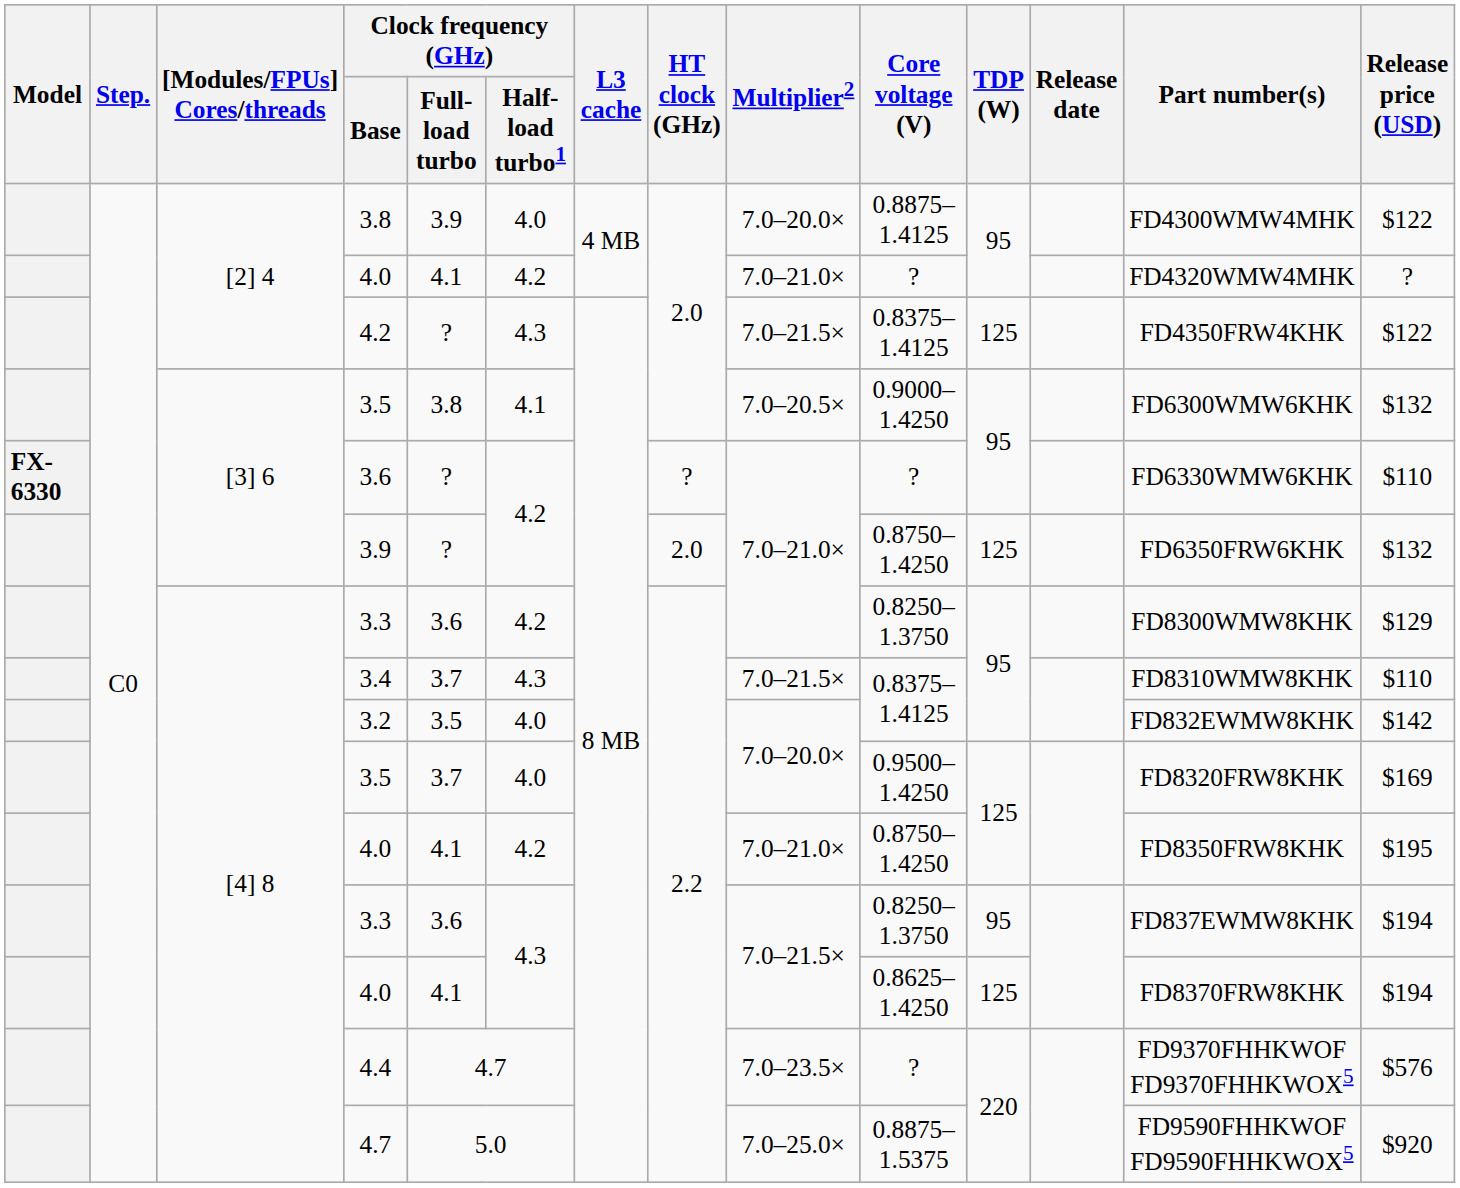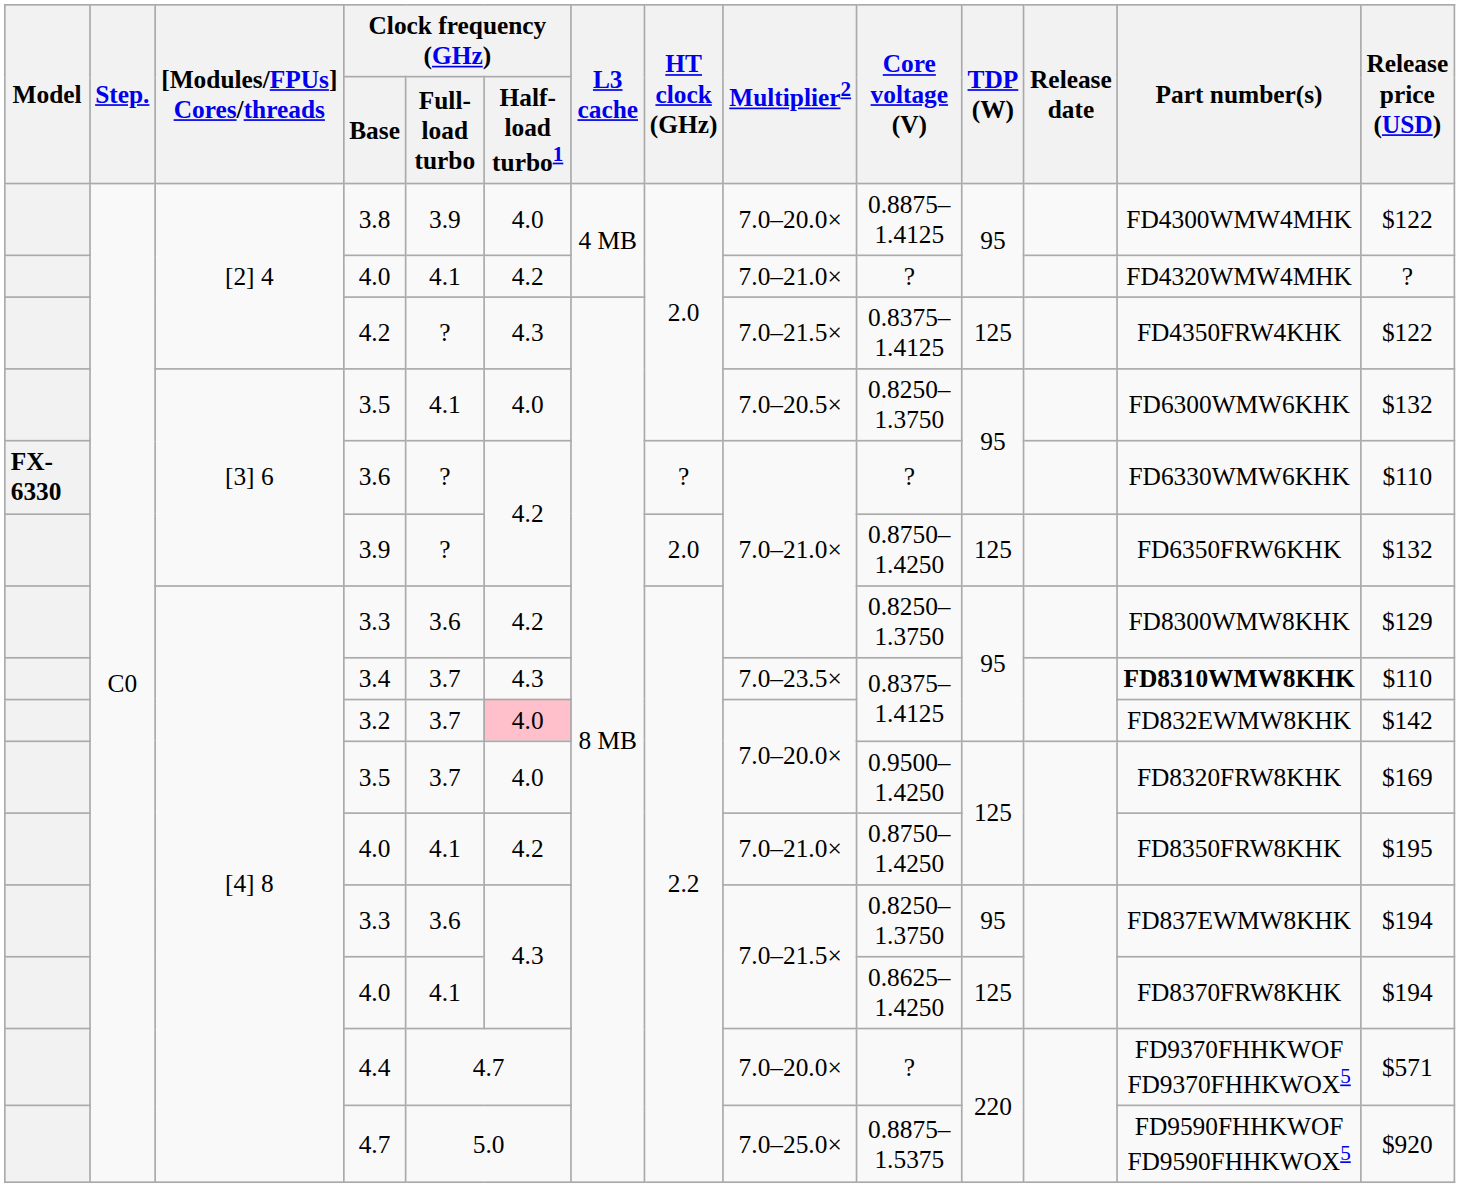 <table class="wikitable" style="font-size: 95%; text-align: center;">
 <tr>
 <th rowspan="2">Model</th>
 <th rowspan="2"><a href='#'>Step.</a></th>
 <th rowspan="2">[Modules/<a href='#'>FPUs</a>]<br><a href='#'>Cores</a>/<a href='#'>threads</a></th>
 <th colspan="3">Clock frequency (<a href='#'>GHz</a>)</th>
 <th rowspan="2"><a href='#'>L3<br>cache</a></th>
 <th rowspan="2"><a href='#'>HT<br>clock</a><br>(GHz)</th>
 <th rowspan="2"><a href='#'>Multiplier</a><sup><a href='#'>2</a></sup></th>
 <th rowspan="2"><a href='#'>Core voltage</a><br>(V)</th>
 <th rowspan="2"><a href='#'>TDP</a><br>(W)</th>
 <th rowspan="2">Release<br>date</th>
 <th rowspan="2">Part number(s)</th>
 <th rowspan="2">Release<br>price<br>(<a href='#'>USD</a>)</th>
 </tr>
 <tr>
 <th>Base</th>
 <th>Full-load<br>turbo</th>
 <th>Half-load<br>turbo<sup><a href='#'>1</a></sup></th>
 </tr>
 <tr>
 <th style="text-align:left;"></th>
 <td rowspan="15">C0</td>
 <td rowspan="3">[2] 4</td>
 <td>3.8</td>
 <td>3.9</td>
 <td>4.0</td>
 <td rowspan="2">4 MB</td>
 <td rowspan="4">2.0</td>
 <td>7.0–20.0×</td>
 <td>0.8875–1.4125</td>
 <td rowspan="2">95</td>
 <td></td>
 <td>FD4300WMW4MHK</td>
 <td>$122</td>
 </tr>
 <tr>
 <th style="text-align:left;"></th>
 <td>4.0</td>
 <td>4.1</td>
 <td>4.2</td>
 <td>7.0–21.0×</td>
 <td>?</td>
 <td></td>
 <td>FD4320WMW4MHK</td>
 <td>?</td>
 </tr>
 <tr>
 <th style="text-align:left;"></th>
 <td>4.2</td>
 <td>?</td>
 <td>4.3</td>
 <td rowspan="13">8 MB</td>
 <td>7.0–21.5×</td>
 <td>0.8375–1.4125</td>
 <td>125</td>
 <td></td>
 <td>FD4350FRW4KHK</td>
 <td>$122</td>
 </tr>
 <tr>
 <th style="text-align:left;"></th>
 <td rowspan="3">[3] 6</td>
 <td>3.5</td>
-<td>3.8</td>
 <td>4.1</td>
+<td>4.0</td>
 <td>7.0–20.5×</td>
-<td>0.9000–1.4250</td>
+<td>0.8250–1.3750</td>
 <td rowspan="2">95</td>
 <td></td>
 <td>FD6300WMW6KHK</td>
 <td>$132</td>
 </tr>
 <tr>
 <th style="text-align:left;">FX-6330</th>
 <td>3.6</td>
 <td>?</td>
 <td rowspan="2">4.2</td>
 <td>?</td>
 <td rowspan="3">7.0–21.0×</td>
 <td>?</td>
 <td></td>
 <td>FD6330WMW6KHK</td>
 <td>$110</td>
 </tr>
 <tr>
 <th style="text-align:left;"></th>
 <td>3.9</td>
 <td>?</td>
 <td>2.0</td>
 <td>0.8750–1.4250</td>
 <td>125</td>
 <td></td>
 <td>FD6350FRW6KHK</td>
 <td>$132</td>
 </tr>
 <tr>
 <th style="text-align:left;"></th>
 <td rowspan="9">[4] 8</td>
 <td>3.3</td>
 <td>3.6</td>
 <td>4.2</td>
 <td rowspan="9">2.2</td>
 <td>0.8250–1.3750</td>
 <td rowspan="3">95</td>
 <td></td>
 <td>FD8300WMW8KHK</td>
 <td>$129</td>
 </tr>
 <tr>
 <th style="text-align:left;"></th>
 <td>3.4</td>
 <td>3.7</td>
 <td>4.3</td>
-<td>7.0–21.5×</td>
+<td>7.0–23.5×</td>
 <td rowspan="2">0.8375–1.4125</td>
 <td rowspan="2"></td>
-<td>FD8310WMW8KHK</td>
+<td><strong>FD8310WMW8KHK</strong></td>
 <td>$110</td>
 </tr>
 <tr>
 <th style="text-align:left;"></th>
 <td>3.2</td>
-<td>3.5</td>
-<td>4.0</td>
+<td>3.7</td>
+<td style="background: pink;">4.0</td>
 <td rowspan="2">7.0–20.0×</td>
 <td>FD832EWMW8KHK</td>
 <td>$142</td>
 </tr>
 <tr>
 <th style="text-align:left;"></th>
 <td>3.5</td>
 <td>3.7</td>
 <td>4.0</td>
 <td>0.9500–1.4250</td>
 <td rowspan="2">125</td>
 <td rowspan="2"></td>
 <td>FD8320FRW8KHK</td>
 <td>$169</td>
 </tr>
 <tr>
 <th style="text-align:left;"></th>
 <td rowspan="1">4.0</td>
 <td rowspan="1">4.1</td>
 <td>4.2</td>
 <td>7.0–21.0×</td>
 <td>0.8750–1.4250</td>
 <td>FD8350FRW8KHK</td>
 <td>$195</td>
 </tr>
 <tr>
 <th style="text-align:left;"></th>
 <td>3.3</td>
 <td>3.6</td>
 <td rowspan="2">4.3</td>
 <td rowspan="2">7.0–21.5×</td>
 <td>0.8250–1.3750</td>
 <td>95</td>
 <td rowspan="2"></td>
 <td>FD837EWMW8KHK</td>
 <td>$194</td>
 </tr>
 <tr>
 <th style="text-align:left;"></th>
 <td>4.0</td>
 <td>4.1</td>
 <td>0.8625–1.4250</td>
 <td>125</td>
 <td>FD8370FRW8KHK</td>
 <td>$194</td>
 </tr>
 <tr>
 <th style="text-align:left;"></th>
 <td>4.4</td>
 <td colspan="2">4.7</td>
-<td>7.0–23.5×</td>
+<td>7.0–20.0×</td>
 <td>?</td>
 <td rowspan="2">220</td>
 <td rowspan="2"></td>
 <td>FD9370FHHKWOF<br>FD9370FHHKWOX<sup><a href='#'>5</a></sup></td>
-<td>$576</td>
+<td>$571</td>
 </tr>
 <tr>
 <th style="text-align:left;"></th>
 <td>4.7</td>
 <td colspan="2">5.0</td>
 <td>7.0–25.0×</td>
 <td>0.8875–1.5375</td>
 <td>FD9590FHHKWOF<br>FD9590FHHKWOX<sup><a href='#'>5</a></sup></td>
 <td>$920</td>
 </tr>
 </table>
